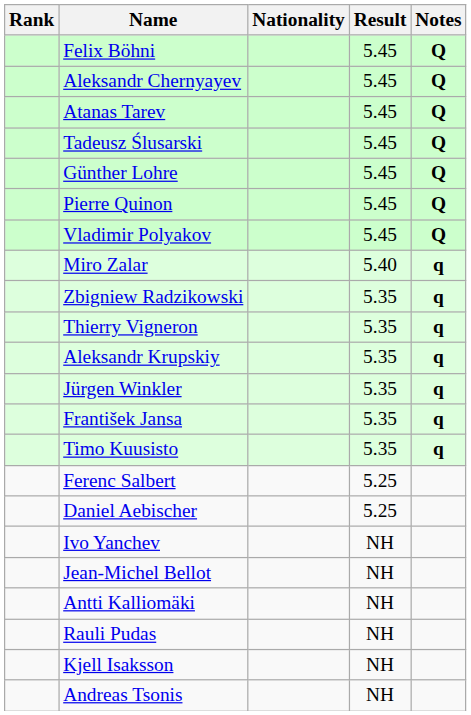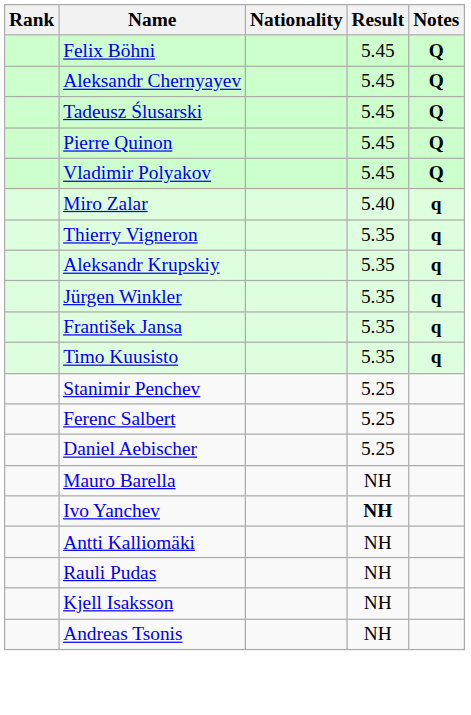 <table class="wikitable sortable" style="text-align:center">
 <tr>
 <th>Rank</th>
 <th>Name</th>
 <th>Nationality</th>
 <th>Result</th>
 <th>Notes</th>
 </tr>
 <tr bgcolor=ccffcc>
 <td></td>
 <td align=left><a href='#'>Felix Böhni</a></td>
 <td align=left></td>
 <td>5.45</td>
 <td><strong>Q</strong></td>
 </tr>
 <tr bgcolor=ccffcc>
 <td></td>
 <td align=left><a href='#'>Aleksandr Chernyayev</a></td>
 <td align=left></td>
 <td>5.45</td>
 <td><strong>Q</strong></td>
 </tr>
 <tr bgcolor=ccffcc>
 <td></td>
-<td align=left><a href='#'>Atanas Tarev</a></td>
-<td align=left></td>
-<td>5.45</td>
-<td><strong>Q</strong></td>
-</tr>
-<tr bgcolor=ccffcc>
-<td></td>
 <td align=left><a href='#'>Tadeusz Ślusarski</a></td>
-<td align=left></td>
-<td>5.45</td>
-<td><strong>Q</strong></td>
-</tr>
-<tr bgcolor=ccffcc>
-<td></td>
-<td align=left><a href='#'>Günther Lohre</a></td>
 <td align=left></td>
 <td>5.45</td>
 <td><strong>Q</strong></td>
 </tr>
 <tr bgcolor=ccffcc>
 <td></td>
 <td align=left><a href='#'>Pierre Quinon</a></td>
 <td align=left></td>
 <td>5.45</td>
 <td><strong>Q</strong></td>
 </tr>
 <tr bgcolor=ccffcc>
 <td></td>
 <td align=left><a href='#'>Vladimir Polyakov</a></td>
 <td align=left></td>
 <td>5.45</td>
 <td><strong>Q</strong></td>
 </tr>
 <tr bgcolor=ddffdd>
 <td></td>
 <td align=left><a href='#'>Miro Zalar</a></td>
 <td align=left></td>
 <td>5.40</td>
-<td><strong>q</strong></td>
-</tr>
-<tr bgcolor=ddffdd>
-<td></td>
-<td align=left><a href='#'>Zbigniew Radzikowski</a></td>
-<td align=left></td>
-<td>5.35</td>
 <td><strong>q</strong></td>
 </tr>
 <tr bgcolor=ddffdd>
 <td></td>
 <td align=left><a href='#'>Thierry Vigneron</a></td>
 <td align=left></td>
 <td>5.35</td>
 <td><strong>q</strong></td>
 </tr>
 <tr bgcolor=ddffdd>
 <td></td>
 <td align=left><a href='#'>Aleksandr Krupskiy</a></td>
 <td align=left></td>
 <td>5.35</td>
 <td><strong>q</strong></td>
 </tr>
 <tr bgcolor=ddffdd>
 <td></td>
 <td align=left><a href='#'>Jürgen Winkler</a></td>
 <td align=left></td>
 <td>5.35</td>
 <td><strong>q</strong></td>
 </tr>
 <tr bgcolor=ddffdd>
 <td></td>
 <td align=left><a href='#'>František Jansa</a></td>
 <td align=left></td>
 <td>5.35</td>
 <td><strong>q</strong></td>
 </tr>
 <tr bgcolor=ddffdd>
 <td></td>
 <td align=left><a href='#'>Timo Kuusisto</a></td>
 <td align=left></td>
 <td>5.35</td>
 <td><strong>q</strong></td>
 </tr>
 <tr>
 <td></td>
+<td align=left><a href='#'>Stanimir Penchev</a></td>
+<td align=left></td>
+<td>5.25</td>
+<td></td>
+</tr>
+<tr>
+<td></td>
 <td align=left><a href='#'>Ferenc Salbert</a></td>
 <td align=left></td>
 <td>5.25</td>
 <td></td>
 </tr>
 <tr>
 <td></td>
 <td align=left><a href='#'>Daniel Aebischer</a></td>
 <td align=left></td>
 <td>5.25</td>
 <td></td>
 </tr>
 <tr>
 <td></td>
-<td align=left><a href='#'>Ivo Yanchev</a></td>
+<td align=left><a href='#'>Mauro Barella</a></td>
 <td align=left></td>
 <td>NH</td>
 <td></td>
 </tr>
 <tr>
 <td></td>
-<td align=left><a href='#'>Jean-Michel Bellot</a></td>
+<td align=left><a href='#'>Ivo Yanchev</a></td>
 <td align=left></td>
-<td>NH</td>
+<td><strong>NH</strong></td>
 <td></td>
 </tr>
 <tr>
 <td></td>
 <td align=left><a href='#'>Antti Kalliomäki</a></td>
 <td align=left></td>
 <td>NH</td>
 <td></td>
 </tr>
 <tr>
 <td></td>
 <td align=left><a href='#'>Rauli Pudas</a></td>
 <td align=left></td>
 <td>NH</td>
 <td></td>
 </tr>
 <tr>
 <td></td>
 <td align=left><a href='#'>Kjell Isaksson</a></td>
 <td align=left></td>
 <td>NH</td>
 <td></td>
 </tr>
 <tr>
 <td></td>
 <td align=left><a href='#'>Andreas Tsonis</a></td>
 <td align=left></td>
 <td>NH</td>
 <td></td>
 </tr>
 </table>
